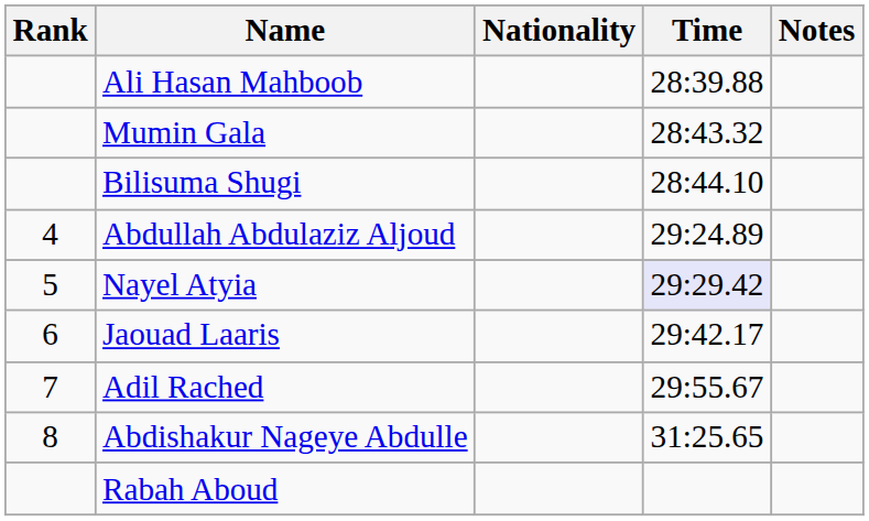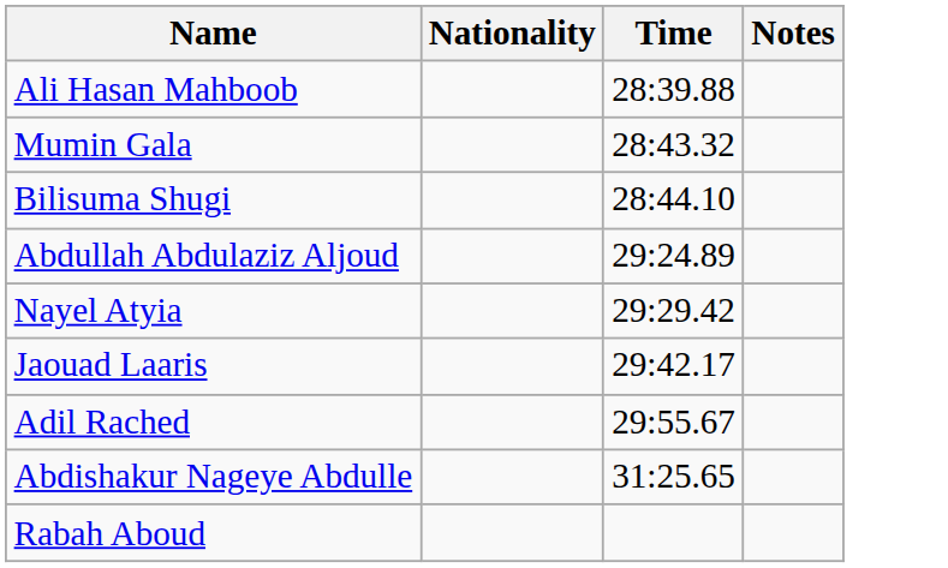 <table class="wikitable sortable" style="text-align:center">
 <tr>
-<th>Rank</th>
 <th>Name</th>
 <th>Nationality</th>
 <th>Time</th>
 <th>Notes</th>
 </tr>
 <tr>
-<td></td>
 <td align=left><a href='#'>Ali Hasan Mahboob</a></td>
 <td align=left></td>
 <td>28:39.88</td>
 <td></td>
 </tr>
 <tr>
-<td></td>
 <td align=left><a href='#'>Mumin Gala</a></td>
 <td align=left></td>
 <td>28:43.32</td>
 <td></td>
 </tr>
 <tr>
-<td></td>
 <td align=left><a href='#'>Bilisuma Shugi</a></td>
 <td align=left></td>
 <td>28:44.10</td>
 <td></td>
 </tr>
 <tr>
-<td>4</td>
 <td align=left><a href='#'>Abdullah Abdulaziz Aljoud</a></td>
 <td align=left></td>
 <td>29:24.89</td>
 <td></td>
 </tr>
 <tr>
-<td>5</td>
 <td align=left><a href='#'>Nayel Atyia</a></td>
 <td align=left></td>
-<td style="background: lavender;">29:29.42</td>
+<td>29:29.42</td>
 <td></td>
 </tr>
 <tr>
-<td>6</td>
 <td align=left><a href='#'>Jaouad Laaris</a></td>
 <td align=left></td>
 <td>29:42.17</td>
 <td></td>
 </tr>
 <tr>
-<td>7</td>
 <td align=left><a href='#'>Adil Rached</a></td>
 <td align=left></td>
 <td>29:55.67</td>
 <td></td>
 </tr>
 <tr>
-<td>8</td>
 <td align=left><a href='#'>Abdishakur Nageye Abdulle</a></td>
 <td align=left></td>
 <td>31:25.65</td>
 <td></td>
 </tr>
 <tr>
-<td></td>
 <td align=left><a href='#'>Rabah Aboud</a></td>
 <td align=left></td>
 <td></td>
 <td></td>
 </tr>
 </table>
